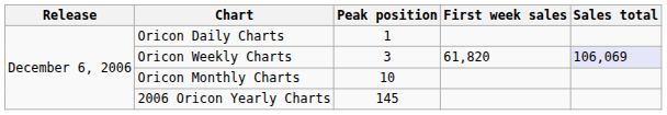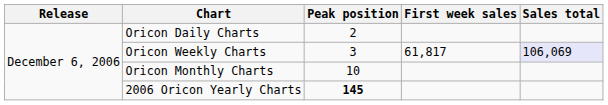 <table class="wikitable">
 <tr>
 <th>Release</th>
 <th>Chart</th>
 <th>Peak position</th>
 <th>First week sales</th>
 <th>Sales total</th>
 </tr>
 <tr>
 <td rowspan="4">December 6, 2006</td>
 <td>Oricon Daily Charts</td>
-<td align="center">1</td>
+<td align="center">2</td>
 <td></td>
 <td></td>
 </tr>
 <tr>
 <td>Oricon Weekly Charts</td>
 <td align="center">3</td>
-<td>61,820</td>
+<td>61,817</td>
 <td style="background: lavender;">106,069</td>
 </tr>
 <tr>
 <td>Oricon Monthly Charts</td>
 <td align="center">10</td>
 <td></td>
 <td></td>
 </tr>
 <tr>
 <td>2006 Oricon Yearly Charts</td>
-<td align="center">145</td>
+<td align="center"><strong>145</strong></td>
 <td></td>
 <td></td>
 </tr>
 </table>
